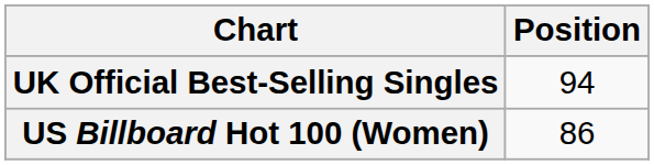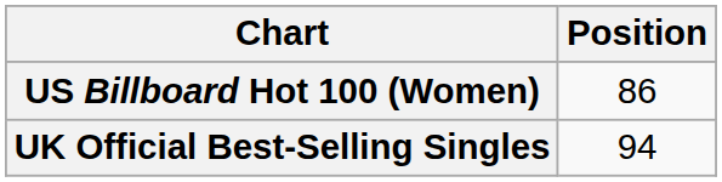 <table class="wikitable sortable plainrowheaders" style="text-align:center">
 <tr>
 <th scope="col">Chart</th>
 <th scope="col">Position</th>
 </tr>
 <tr>
+<th scope="row">US <em>Billboard</em> Hot 100 (Women)</th>
+<td>86</td>
+</tr>
+<tr>
 <th scope="row">UK Official Best-Selling Singles</th>
 <td>94</td>
 </tr>
-<tr>
-<th scope="row">US <em>Billboard</em> Hot 100 (Women)</th>
-<td>86</td>
-</tr>
 </table>
